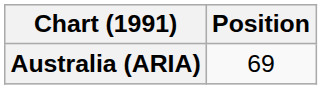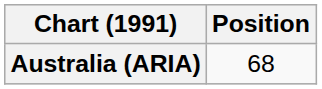 <table class="wikitable plainrowheaders" style="text-align:center">
 <tr>
 <th>Chart (1991)</th>
 <th>Position</th>
 </tr>
 <tr>
 <th scope="row">Australia (ARIA)</th>
-<td>69</td>
+<td>68</td>
 </tr>
 </table>
